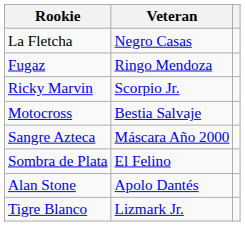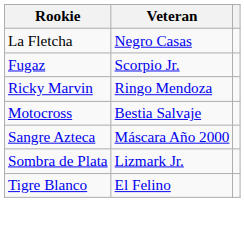 <table class="wikitable">
 <tr>
 <th>Rookie</th>
 <th>Veteran</th>
 <th></th>
 </tr>
 <tr>
 <td>La Fletcha</td>
 <td><a href='#'>Negro Casas</a></td>
 <td></td>
 </tr>
 <tr>
 <td><a href='#'>Fugaz</a></td>
-<td><a href='#'>Ringo Mendoza</a></td>
+<td><a href='#'>Scorpio Jr.</a></td>
 <td></td>
 </tr>
 <tr>
 <td><a href='#'>Ricky Marvin</a></td>
-<td><a href='#'>Scorpio Jr.</a></td>
+<td><a href='#'>Ringo Mendoza</a></td>
 <td></td>
 </tr>
 <tr>
 <td><a href='#'>Motocross</a></td>
 <td><a href='#'>Bestia Salvaje</a></td>
 <td></td>
 </tr>
 <tr>
 <td><a href='#'>Sangre Azteca</a></td>
 <td><a href='#'>Máscara Año 2000</a></td>
 <td></td>
 </tr>
 <tr>
 <td><a href='#'>Sombra de Plata</a></td>
-<td><a href='#'>El Felino</a></td>
-<td></td>
-</tr>
-<tr>
-<td><a href='#'>Alan Stone</a></td>
-<td><a href='#'>Apolo Dantés</a></td>
+<td><a href='#'>Lizmark Jr.</a></td>
 <td></td>
 </tr>
 <tr>
 <td><a href='#'>Tigre Blanco</a></td>
-<td><a href='#'>Lizmark Jr.</a></td>
+<td><a href='#'>El Felino</a></td>
 <td></td>
 </tr>
 </table>
